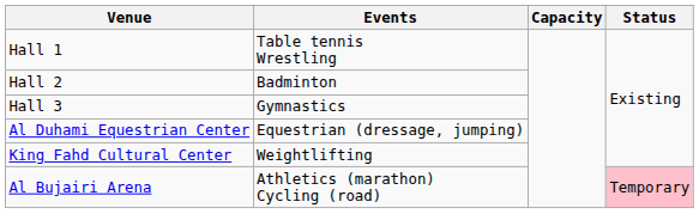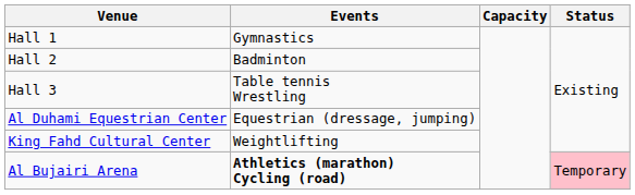 <table class="wikitable">
 <tr>
 <th>Venue</th>
 <th>Events</th>
 <th>Capacity</th>
 <th>Status</th>
 </tr>
 <tr>
 <td>Hall 1</td>
-<td>Table tennis<br>Wrestling</td>
+<td>Gymnastics</td>
 <td rowspan="6"></td>
 <td rowspan="5">Existing</td>
 </tr>
 <tr>
 <td>Hall 2</td>
 <td>Badminton</td>
 </tr>
 <tr>
 <td>Hall 3</td>
-<td>Gymnastics</td>
+<td>Table tennis<br>Wrestling</td>
 </tr>
 <tr>
 <td><a href='#'>Al Duhami Equestrian Center</a></td>
 <td>Equestrian (dressage, jumping)</td>
 </tr>
 <tr>
 <td><a href='#'>King Fahd Cultural Center</a></td>
 <td>Weightlifting</td>
 </tr>
 <tr>
 <td><a href='#'>Al Bujairi Arena</a></td>
-<td>Athletics (marathon)<br>Cycling (road)</td>
+<td><strong>Athletics (marathon)<br>Cycling (road)</strong></td>
 <td style="background: pink;">Temporary</td>
 </tr>
 </table>
